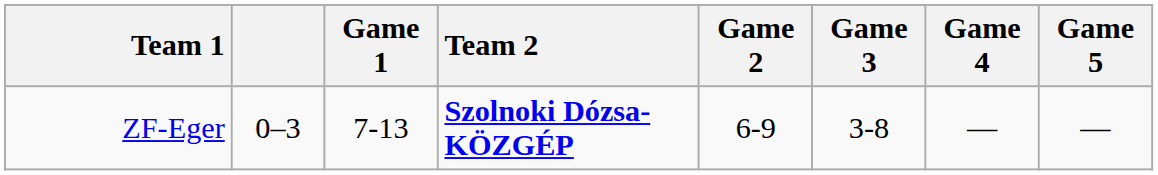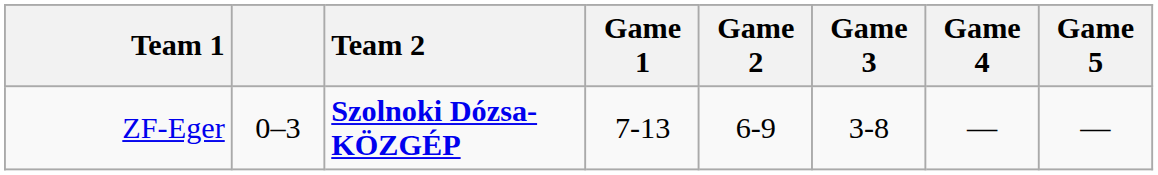 <table class=wikitable style="text-align:center">
 <tr>
 <th style="width:225px; text-align:right;">Team 1</th>
 <th style="width:80px;"></th>
+<th style="width:225px; text-align:left;">Team 2</th>
 <th style="width:70px;">Game 1</th>
-<th style="width:225px; text-align:left;">Team 2</th>
 <th style="width:70px;">Game 2</th>
 <th style="width:70px;">Game 3</th>
 <th style="width:70px;">Game 4</th>
 <th style="width:70px;">Game 5</th>
 </tr>
 <tr>
 <td align=right> <a href='#'>ZF-Eger</a></td>
 <td>0–3</td>
+<td align=left> <strong><a href='#'>Szolnoki Dózsa-KÖZGÉP</a></strong></td>
 <td>7-13</td>
-<td align=left> <strong><a href='#'>Szolnoki Dózsa-KÖZGÉP</a></strong></td>
 <td>6-9</td>
 <td>3-8</td>
 <td>—</td>
 <td>—</td>
 </tr>
 </table>
